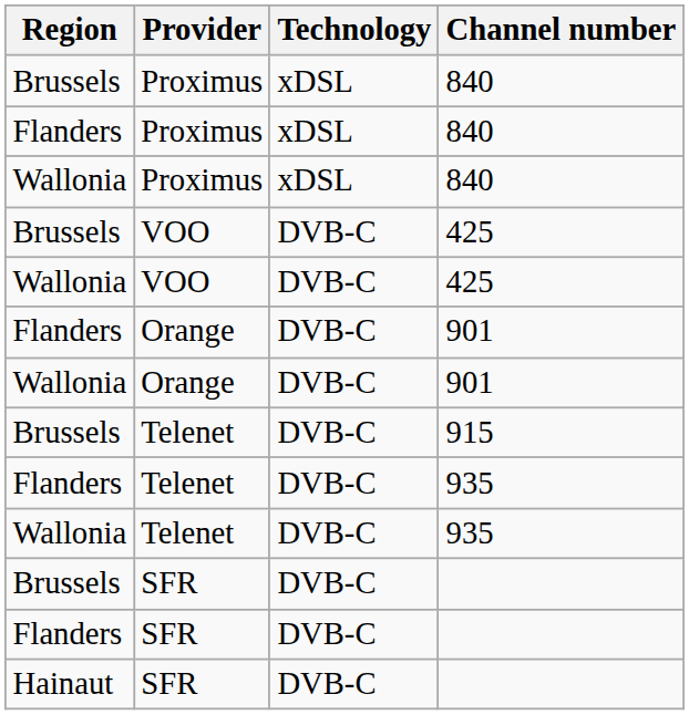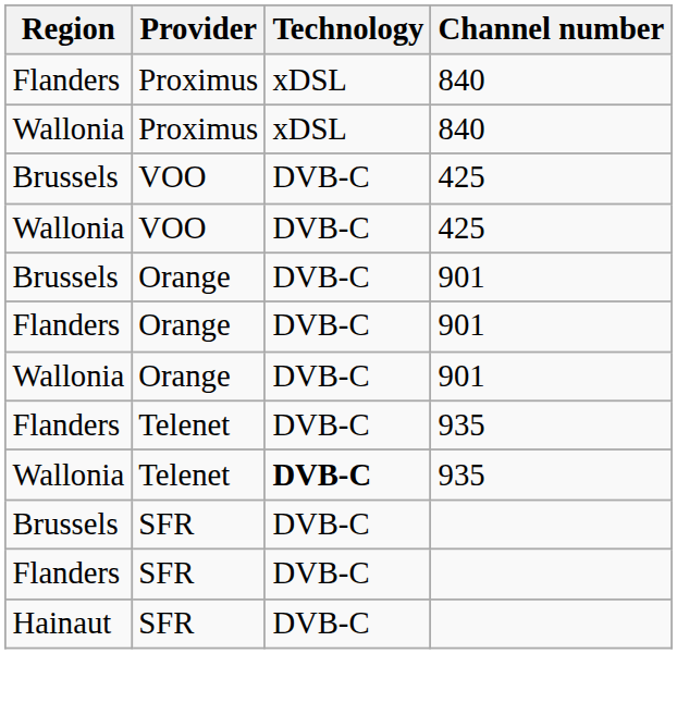 <table class="wikitable">
 <tr>
 <th>Region</th>
 <th>Provider</th>
 <th>Technology</th>
 <th>Channel number</th>
-</tr>
-<tr>
-<td>Brussels</td>
-<td>Proximus</td>
-<td>xDSL</td>
-<td>840</td>
 </tr>
 <tr>
 <td>Flanders</td>
 <td>Proximus</td>
 <td>xDSL</td>
 <td>840</td>
 </tr>
 <tr>
 <td>Wallonia</td>
 <td>Proximus</td>
 <td>xDSL</td>
 <td>840</td>
 </tr>
 <tr>
 <td>Brussels</td>
 <td>VOO</td>
 <td>DVB-C</td>
 <td>425</td>
 </tr>
 <tr>
 <td>Wallonia</td>
 <td>VOO</td>
 <td>DVB-C</td>
 <td>425</td>
 </tr>
 <tr>
+<td>Brussels</td>
+<td>Orange</td>
+<td>DVB-C</td>
+<td>901</td>
+</tr>
+<tr>
 <td>Flanders</td>
 <td>Orange</td>
 <td>DVB-C</td>
 <td>901</td>
 </tr>
 <tr>
 <td>Wallonia</td>
 <td>Orange</td>
 <td>DVB-C</td>
 <td>901</td>
 </tr>
 <tr>
-<td>Brussels</td>
-<td>Telenet</td>
-<td>DVB-C</td>
-<td>915</td>
-</tr>
-<tr>
 <td>Flanders</td>
 <td>Telenet</td>
 <td>DVB-C</td>
 <td>935</td>
 </tr>
 <tr>
 <td>Wallonia</td>
 <td>Telenet</td>
-<td>DVB-C</td>
+<td><strong>DVB-C</strong></td>
 <td>935</td>
 </tr>
 <tr>
 <td>Brussels</td>
 <td>SFR</td>
 <td>DVB-C</td>
 <td></td>
 </tr>
 <tr>
 <td>Flanders</td>
 <td>SFR</td>
 <td>DVB-C</td>
 <td></td>
 </tr>
 <tr>
 <td>Hainaut</td>
 <td>SFR</td>
 <td>DVB-C</td>
 <td></td>
 </tr>
 </table>
